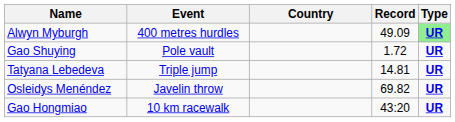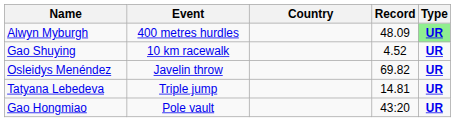 <table class="wikitable" style="text-align: center; font-size:95%">
 <tr>
 <th width="150">Name</th>
 <th width="150">Event</th>
 <th width="150">Country</th>
 <th width="25">Record</th>
 <th width="25">Type</th>
 </tr>
 <tr>
 <td align=left><a href='#'>Alwyn Myburgh</a></td>
 <td><a href='#'>400 metres hurdles</a></td>
 <td align=left></td>
-<td>49.09</td>
+<td>48.09</td>
 <td style="background: lightgreen;"><strong><a href='#'>UR</a></strong></td>
 </tr>
 <tr>
 <td align=left><a href='#'>Gao Shuying</a></td>
-<td><a href='#'>Pole vault</a></td>
+<td><a href='#'>10 km racewalk</a></td>
 <td align=left></td>
-<td>1.72</td>
+<td>4.52</td>
+<td><strong><a href='#'>UR</a></strong></td>
+</tr>
+<tr>
+<td align=left><a href='#'>Osleidys Menéndez</a></td>
+<td><a href='#'>Javelin throw</a></td>
+<td align=left></td>
+<td>69.82</td>
 <td><strong><a href='#'>UR</a></strong></td>
 </tr>
 <tr>
 <td align=left><a href='#'>Tatyana Lebedeva</a></td>
 <td><a href='#'>Triple jump</a></td>
 <td align=left></td>
 <td>14.81</td>
 <td><strong><a href='#'>UR</a></strong></td>
 </tr>
 <tr>
-<td align=left><a href='#'>Osleidys Menéndez</a></td>
-<td><a href='#'>Javelin throw</a></td>
-<td align=left></td>
-<td>69.82</td>
-<td><strong><a href='#'>UR</a></strong></td>
-</tr>
-<tr>
 <td align=left><a href='#'>Gao Hongmiao</a></td>
-<td><a href='#'>10 km racewalk</a></td>
+<td><a href='#'>Pole vault</a></td>
 <td align=left></td>
 <td>43:20</td>
 <td><strong><a href='#'>UR</a></strong></td>
 </tr>
 </table>
